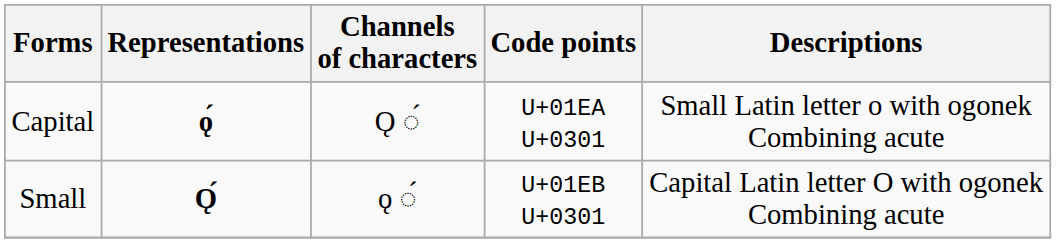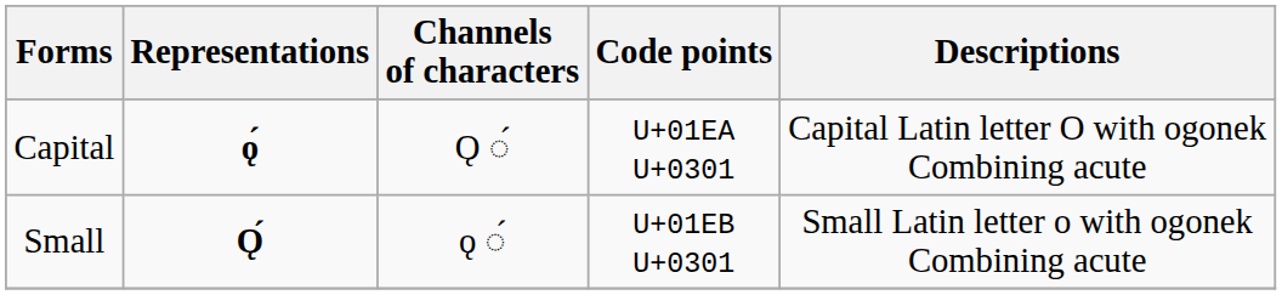 <table class="wikitable" style="text-align: center">
 <tr>
 <th>Forms</th>
 <th>Representations</th>
 <th>Channels<br>of characters</th>
 <th>Code points</th>
 <th>Descriptions</th>
 </tr>
 <tr>
 <td>Capital</td>
 <td><strong>ǫ́</strong></td>
 <td>Ǫ ◌́</td>
 <td><code>U+01EA<br>U+0301</code></td>
-<td>Small Latin letter o with ogonek<br>Combining acute</td>
+<td>Capital Latin letter O with ogonek<br>Combining acute</td>
 </tr>
 <tr>
 <td>Small</td>
 <td><strong>Ǫ́</strong></td>
 <td>ǫ ◌́</td>
 <td><code>U+01EB<br>U+0301</code></td>
-<td>Capital Latin letter O with ogonek<br>Combining acute</td>
+<td>Small Latin letter o with ogonek<br>Combining acute</td>
 </tr>
 <tr>
 </tr>
 </table>
